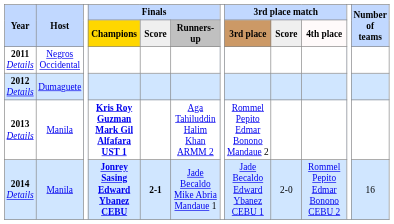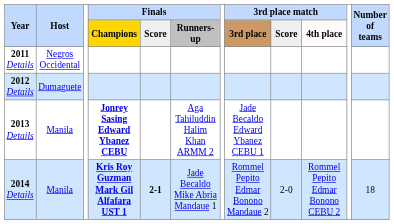 <table border=1 style="border-collapse: collapse; font-size:90%; text-align: center" cellpadding=3 cellspacing=0 width=95%>
 <tr bgcolor=#c1d8ff>
 <th rowspan=2 width=6%>Year</th>
 <th rowspan=2 width=12%>Host</th>
 <th width=1% rowspan=12 bgcolor=#ffffff></th>
 <th colspan=3>Finals</th>
 <th width=1% rowspan=12 bgcolor=#ffffff></th>
 <th colspan=3>3rd place match</th>
 <th width=1% rowspan=12 bgcolor=#ffffff></th>
 <th rowspan=2 width=5%>Number of teams</th>
 </tr>
 <tr bgcolor=#efefef>
 <th width=14% bgcolor=#ffd700>Champions</th>
 <th width=9%>Score</th>
 <th width=14% bgcolor=#c0c0c0>Runners-up</th>
 <th width=14% bgcolor=#cc9966>3rd place</th>
 <th width=9%>Score</th>
 <th width=14% bgcolor=#fffafa>4th place</th>
 </tr>
 <tr>
 <td><strong>2011</strong><br><em><a href='#'>Details</a></em></td>
 <td><a href='#'>Negros Occidental</a></td>
 <td></td>
 <td></td>
 <td></td>
 <td></td>
 <td></td>
 <td></td>
 <td></td>
 </tr>
 <tr bgcolor=#d0e6ff>
 <td><strong>2012</strong><br><em><a href='#'>Details</a></em></td>
 <td><a href='#'>Dumaguete</a></td>
 <td></td>
 <td></td>
 <td></td>
 <td></td>
 <td></td>
 <td></td>
 <td></td>
 </tr>
 <tr>
 <td><strong>2013</strong><br><em><a href='#'>Details</a></em></td>
 <td><a href='#'>Manila</a></td>
-<td><strong><a href='#'>Kris Roy Guzman</a></strong><br><strong><a href='#'>Mark Gil Alfafara</a></strong><br><strong><a href='#'>UST 1</a></strong></td>
+<td><strong><a href='#'>Jonrey Sasing</a><br><a href='#'>Edward Ybanez</a></strong><br><strong><a href='#'>CEBU</a></strong></td>
 <td></td>
 <td><a href='#'>Aga Tahiluddin</a><br><a href='#'>Halim Khan</a><br><a href='#'>ARMM 2</a></td>
-<td><a href='#'>Rommel Pepito</a><br><a href='#'>Edmar Bonono</a><br><a href='#'>Mandaue</a> 2</td>
+<td><a href='#'>Jade Becaldo</a><br><a href='#'>Edward Ybanez</a><br><a href='#'>CEBU 1</a></td>
 <td></td>
 <td></td>
 <td></td>
 </tr>
 <tr bgcolor=#d0e6ff>
 <td><strong>2014</strong><br><em><a href='#'>Details</a></em></td>
 <td><a href='#'>Manila</a></td>
-<td><strong><a href='#'>Jonrey Sasing</a><br><a href='#'>Edward Ybanez</a></strong><br><strong><a href='#'>CEBU</a></strong></td>
+<td><strong><a href='#'>Kris Roy Guzman</a></strong><br><strong><a href='#'>Mark Gil Alfafara</a></strong><br><strong><a href='#'>UST 1</a></strong></td>
 <td><strong>2-1</strong></td>
 <td><a href='#'>Jade Becaldo</a><br><a href='#'>Mike Abria</a><br><a href='#'>Mandaue</a> 1</td>
-<td><a href='#'>Jade Becaldo</a><br><a href='#'>Edward Ybanez</a><br><a href='#'>CEBU 1</a></td>
+<td><a href='#'>Rommel Pepito</a><br><a href='#'>Edmar Bonono</a><br><a href='#'>Mandaue</a> 2</td>
 <td>2-0</td>
 <td><a href='#'>Rommel Pepito</a><br><a href='#'>Edmar Bonono</a><br><a href='#'>CEBU 2</a></td>
-<td>16</td>
+<td>18</td>
 </tr>
 </table>
